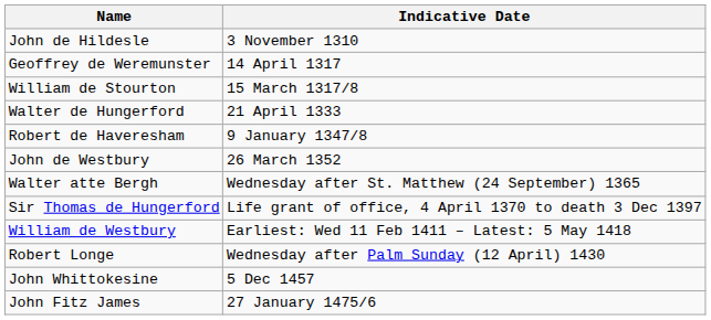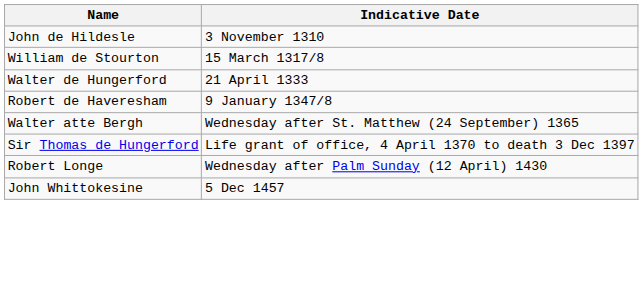 <table class="wikitable" border="1">
 <tr>
 <th>Name</th>
 <th>Indicative Date</th>
 </tr>
 <tr>
 <td>John de Hildesle</td>
 <td>3 November 1310</td>
-</tr>
-<tr>
-<td>Geoffrey de Weremunster</td>
-<td>14 April 1317</td>
 </tr>
 <tr>
 <td>William de Stourton</td>
 <td>15 March 1317/8</td>
 </tr>
 <tr>
 <td>Walter de Hungerford</td>
 <td>21 April 1333</td>
 </tr>
 <tr>
 <td>Robert de Haveresham</td>
 <td>9 January 1347/8</td>
 </tr>
 <tr>
-<td>John de Westbury</td>
-<td>26 March 1352</td>
-</tr>
-<tr>
 <td>Walter atte Bergh</td>
 <td>Wednesday after St. Matthew (24 September) 1365</td>
 </tr>
 <tr>
 <td>Sir <a href='#'>Thomas de Hungerford</a></td>
 <td>Life grant of office, 4 April 1370 to death 3 Dec 1397</td>
-</tr>
-<tr>
-<td><a href='#'>William de Westbury</a></td>
-<td>Earliest: Wed 11 Feb 1411 – Latest: 5 May 1418</td>
 </tr>
 <tr>
 <td>Robert Longe</td>
 <td>Wednesday after <a href='#'>Palm Sunday</a> (12 April) 1430</td>
 </tr>
 <tr>
 <td>John Whittokesine</td>
 <td>5 Dec 1457</td>
 </tr>
-<tr>
-<td>John Fitz James</td>
-<td>27 January 1475/6</td>
-</tr>
 </table>
